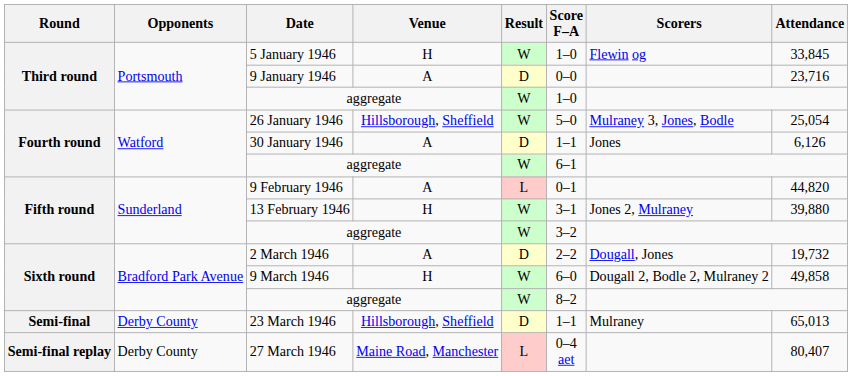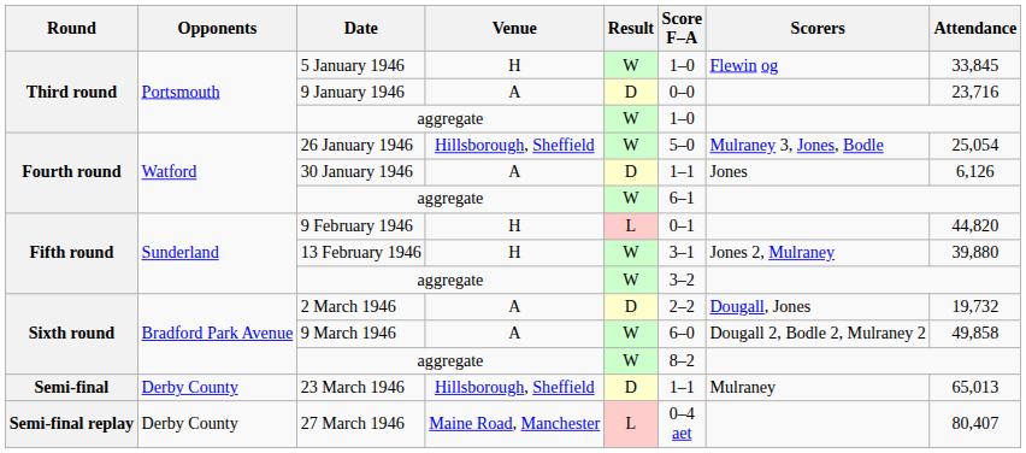 <table class="wikitable plainrowheaders" style="text-align:center">
 <tr>
 <th scope="col">Round</th>
 <th scope="col">Opponents</th>
 <th scope="col">Date</th>
 <th scope="col">Venue</th>
 <th scope="col">Result</th>
 <th scope="col">Score<br>F–A</th>
 <th scope="col">Scorers</th>
 <th scope="col">Attendance</th>
 </tr>
 <tr>
 <th scope="row" rowspan="3">Third round</th>
 <td align="left" rowspan="3"><a href='#'>Portsmouth</a></td>
 <td align="left">5 January 1946</td>
 <td>H</td>
 <td style=background:#cfc>W</td>
 <td>1–0</td>
 <td align="left"><a href='#'>Flewin</a> <a href='#'>og</a></td>
 <td>33,845</td>
 </tr>
 <tr>
 <td align="left">9 January 1946</td>
 <td>A</td>
 <td style=background:#ffc>D</td>
 <td>0–0</td>
 <td></td>
 <td>23,716</td>
 </tr>
 <tr>
 <td colspan="2">aggregate</td>
 <td style=background:#cfc>W</td>
 <td>1–0</td>
 <td colspan="2"></td>
 </tr>
 <tr>
 <th scope="row" rowspan="3">Fourth round</th>
 <td align="left" rowspan="3"><a href='#'>Watford</a></td>
 <td align="left">26 January 1946</td>
 <td><a href='#'>Hillsborough</a>, <a href='#'>Sheffield</a></td>
 <td style=background:#cfc>W</td>
 <td>5–0</td>
 <td align="left"><a href='#'>Mulraney</a> 3, <a href='#'>Jones</a>, <a href='#'>Bodle</a></td>
 <td>25,054</td>
 </tr>
 <tr>
 <td align="left">30 January 1946</td>
 <td>A</td>
 <td style=background:#ffc>D</td>
 <td>1–1</td>
 <td align="left">Jones</td>
 <td>6,126</td>
 </tr>
 <tr>
 <td colspan="2">aggregate</td>
 <td style=background:#cfc>W</td>
 <td>6–1</td>
 <td colspan="2"></td>
 </tr>
 <tr>
 <th scope="row" rowspan="3">Fifth round</th>
 <td align="left" rowspan="3"><a href='#'>Sunderland</a></td>
 <td align="left">9 February 1946</td>
-<td>A</td>
+<td>H</td>
 <td style=background:#fcc>L</td>
 <td>0–1</td>
 <td></td>
 <td>44,820</td>
 </tr>
 <tr>
 <td align="left">13 February 1946</td>
 <td>H</td>
 <td style=background:#cfc>W</td>
 <td>3–1</td>
 <td align="left">Jones 2, <a href='#'>Mulraney</a></td>
 <td>39,880</td>
 </tr>
 <tr>
 <td colspan="2">aggregate</td>
 <td style=background:#cfc>W</td>
 <td>3–2</td>
 <td colspan="2"></td>
 </tr>
 <tr>
 <th scope="row" rowspan="3">Sixth round</th>
 <td align="left" rowspan="3"><a href='#'>Bradford Park Avenue</a></td>
 <td align="left">2 March 1946</td>
 <td>A</td>
 <td style=background:#ffc>D</td>
 <td>2–2</td>
 <td align="left"><a href='#'>Dougall</a>, Jones</td>
 <td>19,732</td>
 </tr>
 <tr>
 <td align="left">9 March 1946</td>
-<td>H</td>
+<td>A</td>
 <td style=background:#cfc>W</td>
 <td>6–0</td>
 <td align="left">Dougall 2, Bodle 2, Mulraney 2</td>
 <td>49,858</td>
 </tr>
 <tr>
 <td colspan="2">aggregate</td>
 <td style=background:#cfc>W</td>
 <td>8–2</td>
 <td colspan="2"></td>
 </tr>
 <tr>
 <th scope="row">Semi-final</th>
 <td align="left"><a href='#'>Derby County</a></td>
 <td align="left">23 March 1946</td>
 <td><a href='#'>Hillsborough</a>, <a href='#'>Sheffield</a></td>
 <td style=background:#ffc>D</td>
 <td>1–1</td>
 <td align="left">Mulraney</td>
 <td>65,013</td>
 </tr>
 <tr>
 <th scope="row">Semi-final replay</th>
 <td align="left">Derby County</td>
 <td align="left">27 March 1946</td>
 <td><a href='#'>Maine Road</a>, <a href='#'>Manchester</a></td>
 <td style=background:#fcc>L</td>
 <td>0–4<br><a href='#'>aet</a></td>
 <td></td>
 <td>80,407</td>
 </tr>
 </table>
